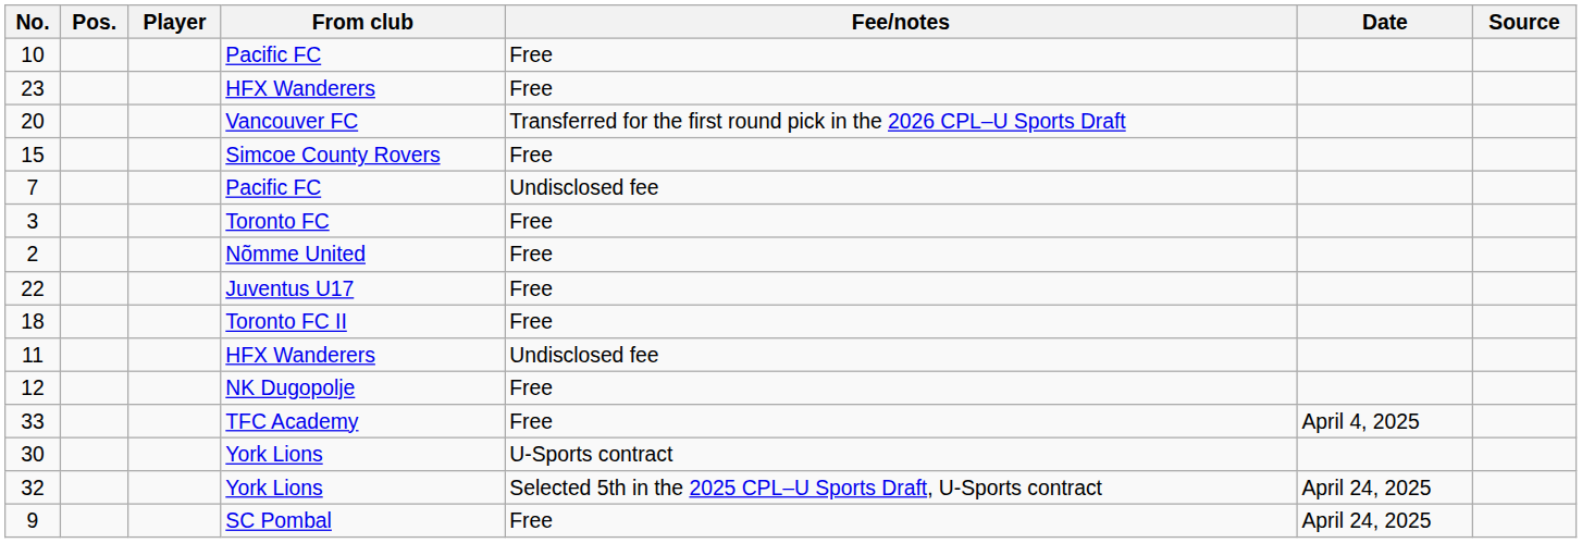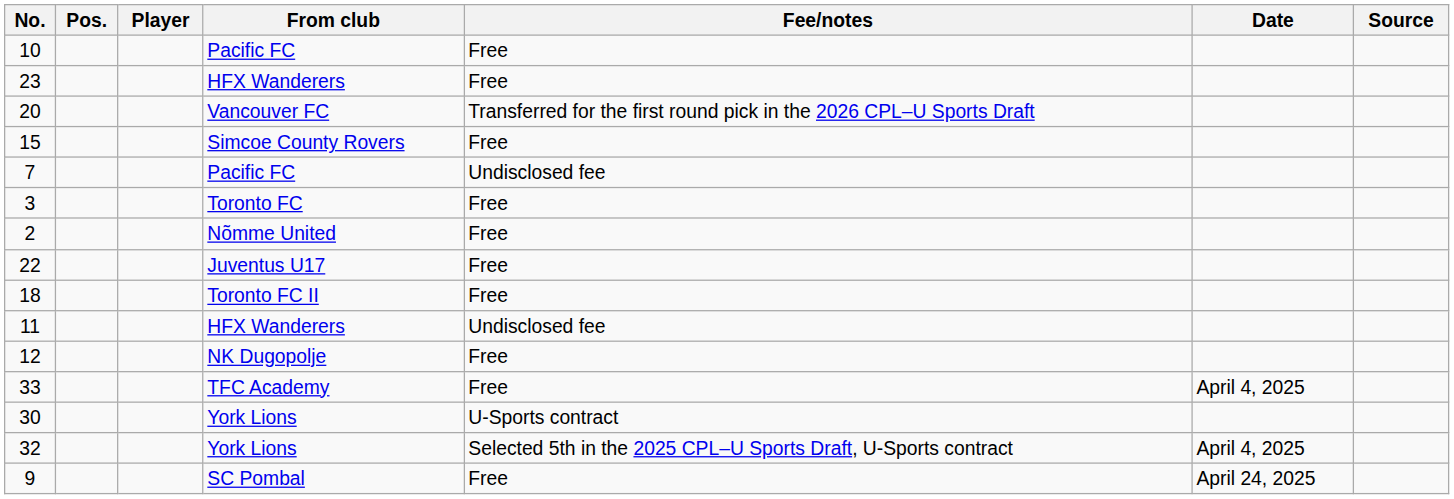 <table class="wikitable sortable" style="width:90%; font-size:95%;">
 <tr>
 <th>No.</th>
 <th>Pos.</th>
 <th>Player</th>
 <th>From club</th>
 <th>Fee/notes</th>
 <th>Date</th>
 <th>Source</th>
 </tr>
 <tr>
 <td align=center>10</td>
 <td align=center></td>
 <td></td>
 <td> <a href='#'>Pacific FC</a></td>
 <td>Free</td>
 <td></td>
 <td></td>
 </tr>
 <tr>
 <td align=center>23</td>
 <td align=center></td>
 <td></td>
 <td> <a href='#'>HFX Wanderers</a></td>
 <td>Free</td>
 <td></td>
 <td></td>
 </tr>
 <tr>
 <td align=center>20</td>
 <td align=center></td>
 <td></td>
 <td> <a href='#'>Vancouver FC</a></td>
 <td>Transferred for the first round pick in the <a href='#'>2026 CPL–U Sports Draft</a></td>
 <td></td>
 <td></td>
 </tr>
 <tr>
 <td align=center>15</td>
 <td align=center></td>
 <td></td>
 <td> <a href='#'>Simcoe County Rovers</a></td>
 <td>Free</td>
 <td></td>
 <td></td>
 </tr>
 <tr>
 <td align=center>7</td>
 <td align=center></td>
 <td></td>
 <td> <a href='#'>Pacific FC</a></td>
 <td>Undisclosed fee</td>
 <td></td>
 <td></td>
 </tr>
 <tr>
 <td align=center>3</td>
 <td align=center></td>
 <td></td>
 <td> <a href='#'>Toronto FC</a></td>
 <td>Free</td>
 <td></td>
 <td></td>
 </tr>
 <tr>
 <td align=center>2</td>
 <td align=center></td>
 <td></td>
 <td> <a href='#'>Nõmme United</a></td>
 <td>Free</td>
 <td></td>
 <td></td>
 </tr>
 <tr>
 <td align=center>22</td>
 <td align=center></td>
 <td></td>
 <td> <a href='#'>Juventus U17</a></td>
 <td>Free</td>
 <td></td>
 <td></td>
 </tr>
 <tr>
 <td align=center>18</td>
 <td align=center></td>
 <td></td>
 <td> <a href='#'>Toronto FC II</a></td>
 <td>Free</td>
 <td></td>
 <td></td>
 </tr>
 <tr>
 <td align=center>11</td>
 <td align=center></td>
 <td></td>
 <td> <a href='#'>HFX Wanderers</a></td>
 <td>Undisclosed fee</td>
 <td></td>
 <td></td>
 </tr>
 <tr>
 <td align=center>12</td>
 <td align=center></td>
 <td></td>
 <td> <a href='#'>NK Dugopolje</a></td>
 <td>Free</td>
 <td></td>
 <td></td>
 </tr>
 <tr>
 <td style="text-align:center">33</td>
 <td style="text-align:center"></td>
 <td></td>
 <td> <a href='#'>TFC Academy</a></td>
 <td>Free</td>
 <td>April 4, 2025</td>
 <td></td>
 </tr>
 <tr>
 <td align=center>30</td>
 <td align=center></td>
 <td></td>
 <td> <a href='#'>York Lions</a></td>
 <td>U-Sports contract</td>
 <td></td>
 <td></td>
 </tr>
 <tr>
 <td align=center>32</td>
 <td align=center></td>
 <td></td>
 <td> <a href='#'>York Lions</a></td>
 <td>Selected 5th in the <a href='#'>2025 CPL–U Sports Draft</a>, U-Sports contract</td>
-<td>April 24, 2025</td>
+<td>April 4, 2025</td>
 <td></td>
 </tr>
 <tr>
 <td align=center>9</td>
 <td align=center></td>
 <td></td>
 <td> <a href='#'>SC Pombal</a></td>
 <td>Free</td>
 <td>April 24, 2025</td>
 <td></td>
 </tr>
 </table>
